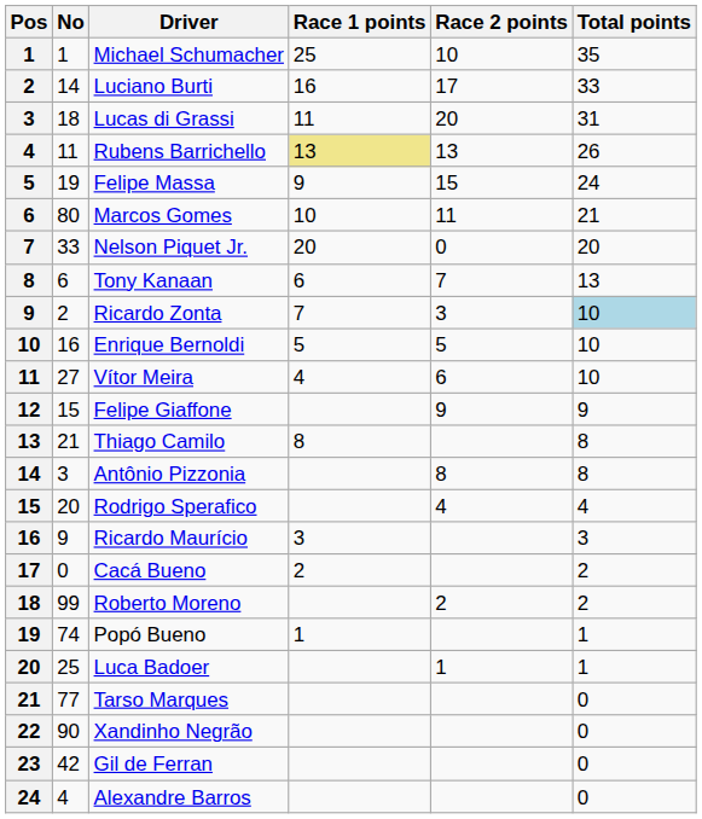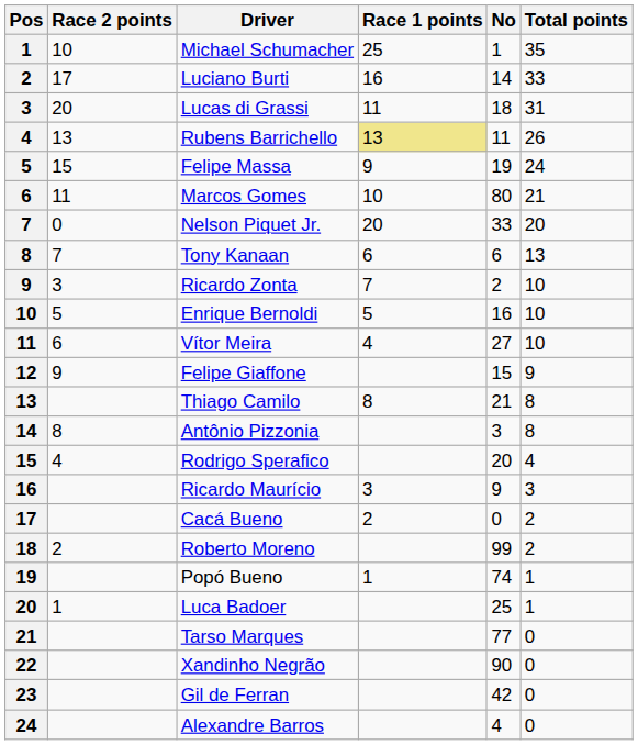 <table class="wikitable" style="font-size:95%">
 <tr>
 <th>Pos</th>
-<th>No</th>
+<th>Race 2 points</th>
 <th>Driver</th>
 <th>Race 1 points</th>
-<th>Race 2 points</th>
+<th>No</th>
 <th>Total points</th>
 </tr>
 <tr>
 <th>1</th>
-<td>1</td>
+<td>10</td>
 <td> <a href='#'>Michael Schumacher</a></td>
 <td>25</td>
-<td>10</td>
+<td>1</td>
 <td>35</td>
 </tr>
 <tr>
 <th>2</th>
-<td>14</td>
+<td>17</td>
 <td> <a href='#'>Luciano Burti</a></td>
 <td>16</td>
-<td>17</td>
+<td>14</td>
 <td>33</td>
 </tr>
 <tr>
 <th>3</th>
-<td>18</td>
+<td>20</td>
 <td> <a href='#'>Lucas di Grassi</a></td>
 <td>11</td>
-<td>20</td>
+<td>18</td>
 <td>31</td>
 </tr>
 <tr>
 <th>4</th>
-<td>11</td>
+<td>13</td>
 <td> <a href='#'>Rubens Barrichello</a></td>
 <td style="background: khaki;">13</td>
-<td>13</td>
+<td>11</td>
 <td>26</td>
 </tr>
 <tr>
 <th>5</th>
-<td>19</td>
+<td>15</td>
 <td> <a href='#'>Felipe Massa</a></td>
 <td>9</td>
-<td>15</td>
+<td>19</td>
 <td>24</td>
 </tr>
 <tr>
 <th>6</th>
-<td>80</td>
+<td>11</td>
 <td> <a href='#'>Marcos Gomes</a></td>
 <td>10</td>
-<td>11</td>
+<td>80</td>
 <td>21</td>
 </tr>
 <tr>
 <th>7</th>
-<td>33</td>
+<td>0</td>
 <td> <a href='#'>Nelson Piquet Jr.</a></td>
 <td>20</td>
-<td>0</td>
+<td>33</td>
 <td>20</td>
 </tr>
 <tr>
 <th>8</th>
-<td>6</td>
+<td>7</td>
 <td> <a href='#'>Tony Kanaan</a></td>
 <td>6</td>
-<td>7</td>
+<td>6</td>
 <td>13</td>
 </tr>
 <tr>
 <th>9</th>
-<td>2</td>
+<td>3</td>
 <td> <a href='#'>Ricardo Zonta</a></td>
 <td>7</td>
-<td>3</td>
-<td style="background: lightblue;">10</td>
+<td>2</td>
+<td>10</td>
 </tr>
 <tr>
 <th>10</th>
-<td>16</td>
+<td>5</td>
 <td> <a href='#'>Enrique Bernoldi</a></td>
 <td>5</td>
-<td>5</td>
+<td>16</td>
 <td>10</td>
 </tr>
 <tr>
 <th>11</th>
-<td>27</td>
+<td>6</td>
 <td> <a href='#'>Vítor Meira</a></td>
 <td>4</td>
-<td>6</td>
+<td>27</td>
 <td>10</td>
 </tr>
 <tr>
 <th>12</th>
-<td>15</td>
+<td>9</td>
 <td> <a href='#'>Felipe Giaffone</a></td>
 <td></td>
-<td>9</td>
+<td>15</td>
 <td>9</td>
 </tr>
 <tr>
 <th>13</th>
-<td>21</td>
+<td></td>
 <td> <a href='#'>Thiago Camilo</a></td>
 <td>8</td>
-<td></td>
+<td>21</td>
 <td>8</td>
 </tr>
 <tr>
 <th>14</th>
-<td>3</td>
+<td>8</td>
 <td> <a href='#'>Antônio Pizzonia</a></td>
 <td></td>
-<td>8</td>
+<td>3</td>
 <td>8</td>
 </tr>
 <tr>
 <th>15</th>
-<td>20</td>
+<td>4</td>
 <td> <a href='#'>Rodrigo Sperafico</a></td>
 <td></td>
-<td>4</td>
+<td>20</td>
 <td>4</td>
 </tr>
 <tr>
 <th>16</th>
-<td>9</td>
+<td></td>
 <td> <a href='#'>Ricardo Maurício</a></td>
 <td>3</td>
-<td></td>
+<td>9</td>
 <td>3</td>
 </tr>
 <tr>
 <th>17</th>
-<td>0</td>
+<td></td>
 <td> <a href='#'>Cacá Bueno</a></td>
 <td>2</td>
-<td></td>
+<td>0</td>
 <td>2</td>
 </tr>
 <tr>
 <th>18</th>
-<td>99</td>
+<td>2</td>
 <td> <a href='#'>Roberto Moreno</a></td>
 <td></td>
-<td>2</td>
+<td>99</td>
 <td>2</td>
 </tr>
 <tr>
 <th>19</th>
-<td>74</td>
+<td></td>
 <td> Popó Bueno</td>
 <td>1</td>
-<td></td>
+<td>74</td>
 <td>1</td>
 </tr>
 <tr>
 <th>20</th>
-<td>25</td>
+<td>1</td>
 <td> <a href='#'>Luca Badoer</a></td>
 <td></td>
-<td>1</td>
+<td>25</td>
 <td>1</td>
 </tr>
 <tr>
 <th>21</th>
-<td>77</td>
+<td></td>
 <td> <a href='#'>Tarso Marques</a></td>
 <td></td>
-<td></td>
+<td>77</td>
 <td>0</td>
 </tr>
 <tr>
 <th>22</th>
-<td>90</td>
+<td></td>
 <td> <a href='#'>Xandinho Negrão</a></td>
 <td></td>
-<td></td>
+<td>90</td>
 <td>0</td>
 </tr>
 <tr>
 <th>23</th>
-<td>42</td>
+<td></td>
 <td> <a href='#'>Gil de Ferran</a></td>
 <td></td>
-<td></td>
+<td>42</td>
 <td>0</td>
 </tr>
 <tr>
 <th>24</th>
-<td>4</td>
+<td></td>
 <td> <a href='#'>Alexandre Barros</a></td>
 <td></td>
-<td></td>
+<td>4</td>
 <td>0</td>
 </tr>
 </table>
